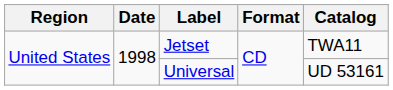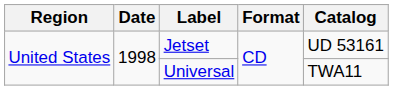 <table class="wikitable">
 <tr>
 <th>Region</th>
 <th>Date</th>
 <th>Label</th>
 <th>Format</th>
 <th>Catalog</th>
 </tr>
 <tr>
 <td rowspan="2"><a href='#'>United States</a></td>
 <td rowspan="2">1998</td>
 <td><a href='#'>Jetset</a></td>
 <td rowspan="2"><a href='#'>CD</a></td>
-<td>TWA11</td>
+<td>UD 53161</td>
 </tr>
 <tr>
 <td><a href='#'>Universal</a></td>
-<td>UD 53161</td>
+<td>TWA11</td>
 </tr>
 </table>
